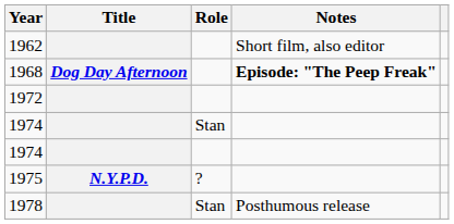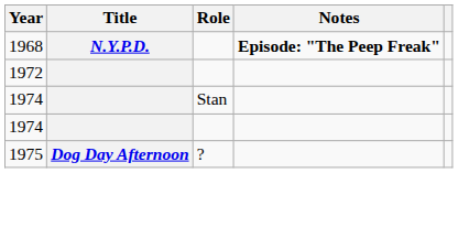 <table class="wikitable plainrowheaders sortable">
 <tr>
 <th scope="col">Year</th>
 <th scope="col">Title</th>
 <th scope="col">Role</th>
 <th scope="col" class="unsortable">Notes</th>
 <th scope="col" class="unsortable"></th>
 </tr>
 <tr>
-<td>1962</td>
-<th scope=row></th>
-<td></td>
-<td>Short film, also editor</td>
-<td style="text-align:center;"></td>
-</tr>
-<tr>
 <td>1968</td>
-<th scope=row><em><a href='#'>Dog Day Afternoon</a></em></th>
+<th scope=row><em><a href='#'>N.Y.P.D.</a></em></th>
 <td></td>
 <td><strong>Episode: "The Peep Freak"</strong></td>
 <td style="text-align:center;"></td>
 </tr>
 <tr>
 <td>1972</td>
 <th scope=row></th>
 <td></td>
 <td></td>
 <td style="text-align:center;"></td>
 </tr>
 <tr>
 <td>1974</td>
 <th scope=row></th>
 <td>Stan</td>
 <td></td>
 <td style="text-align:center;"></td>
 </tr>
 <tr>
 <td>1974</td>
 <th scope=row></th>
 <td></td>
 <td></td>
 <td style="text-align:center;"></td>
 </tr>
 <tr>
 <td>1975</td>
-<th scope=row><em><a href='#'>N.Y.P.D.</a></em></th>
+<th scope=row><em><a href='#'>Dog Day Afternoon</a></em></th>
 <td>?</td>
 <td></td>
 <td style="text-align:center;"></td>
 </tr>
-<tr>
-<td>1978</td>
-<th scope=row></th>
-<td>Stan</td>
-<td>Posthumous release</td>
-<td style="text-align:center;"></td>
-</tr>
 </table>
